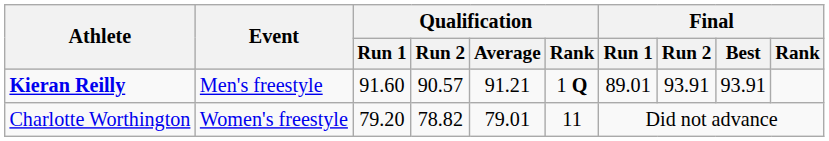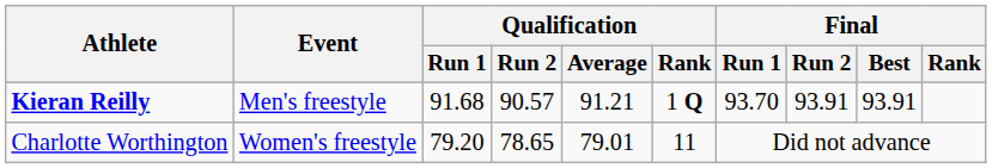 <table class=wikitable style=font-size:90%;text-align:center>
 <tr>
 <th rowspan=2>Athlete</th>
 <th rowspan=2>Event</th>
 <th colspan=4>Qualification</th>
 <th colspan=4>Final</th>
 </tr>
 <tr style=font-size:95%>
 <th>Run 1</th>
 <th>Run 2</th>
 <th>Average</th>
 <th>Rank</th>
 <th>Run 1</th>
 <th>Run 2</th>
 <th>Best</th>
 <th>Rank</th>
 </tr>
 <tr>
 <td align=left><strong><a href='#'>Kieran Reilly</a></strong></td>
 <td align=left><a href='#'>Men's freestyle</a></td>
-<td>91.60</td>
+<td>91.68</td>
 <td>90.57</td>
 <td>91.21</td>
 <td>1 <strong>Q</strong></td>
-<td>89.01</td>
+<td>93.70</td>
 <td>93.91</td>
 <td>93.91</td>
 <td></td>
 </tr>
 <tr>
 <td align=left><a href='#'>Charlotte Worthington</a></td>
 <td align=left><a href='#'>Women's freestyle</a></td>
 <td>79.20</td>
-<td>78.82</td>
+<td>78.65</td>
 <td>79.01</td>
 <td>11</td>
 <td colspan=4>Did not advance</td>
 </tr>
 </table>
